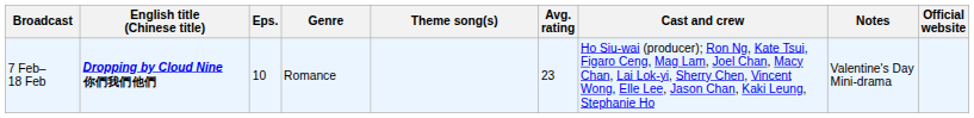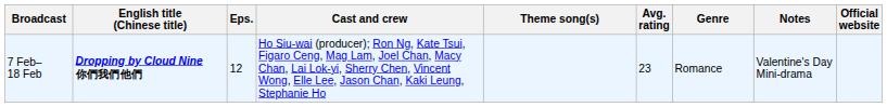 <table class="wikitable" width="100%" style="text-align: left">
 <tr>
 <th align=center width=8% bgcolor="silver">Broadcast</th>
 <th align=center width=20% bgcolor="silver">English title <br> (Chinese title)</th>
 <th align=center width=1% bgcolor="silver">Eps.</th>
-<th align=center width=10% bgcolor="silver">Genre</th>
+<th align=center width=30% bgcolor="silver">Cast and crew</th>
 <th align=center width=20% bgcolor="silver">Theme song(s)</th>
 <th align=center width=1% bgcolor="silver">Avg. rating</th>
-<th align=center width=30% bgcolor="silver">Cast and crew</th>
+<th align=center width=10% bgcolor="silver">Genre</th>
 <th align=center width=15% bgcolor="silver">Notes</th>
 <th align=center width=1% bgcolor="silver">Official website</th>
 </tr>
 <tr ---- bgcolor="#ebf5ff">
 <td>7 Feb–<br>18 Feb</td>
 <td><strong><em><a href='#'>Dropping by Cloud Nine</a></em> <br> 你們我們他們</strong></td>
-<td>10</td>
-<td>Romance</td>
+<td>12</td>
+<td><a href='#'>Ho Siu-wai</a> (producer); <a href='#'>Ron Ng</a>, <a href='#'>Kate Tsui</a>, <a href='#'>Figaro Ceng</a>, <a href='#'>Mag Lam</a>, <a href='#'>Joel Chan</a>, <a href='#'>Macy Chan</a>, <a href='#'>Lai Lok-yi</a>, <a href='#'>Sherry Chen</a>, <a href='#'>Vincent Wong</a>, <a href='#'>Elle Lee</a>, <a href='#'>Jason Chan</a>, <a href='#'>Kaki Leung</a>, <a href='#'>Stephanie Ho</a></td>
 <td></td>
 <td>23</td>
-<td><a href='#'>Ho Siu-wai</a> (producer); <a href='#'>Ron Ng</a>, <a href='#'>Kate Tsui</a>, <a href='#'>Figaro Ceng</a>, <a href='#'>Mag Lam</a>, <a href='#'>Joel Chan</a>, <a href='#'>Macy Chan</a>, <a href='#'>Lai Lok-yi</a>, <a href='#'>Sherry Chen</a>, <a href='#'>Vincent Wong</a>, <a href='#'>Elle Lee</a>, <a href='#'>Jason Chan</a>, <a href='#'>Kaki Leung</a>, <a href='#'>Stephanie Ho</a></td>
+<td>Romance</td>
 <td>Valentine's Day Mini-drama</td>
 <td></td>
 </tr>
 </table>
